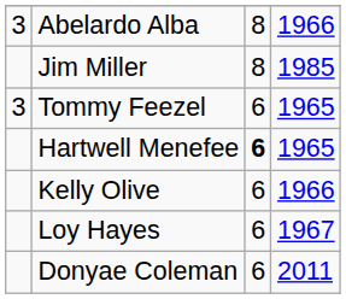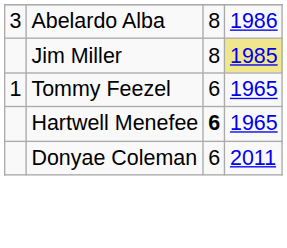 <table class="wikitable">
 <tr>
 </tr>
 <tr>
 <td>3</td>
 <td>Abelardo Alba</td>
 <td>8</td>
-<td><a href='#'>1966</a></td>
+<td><a href='#'>1986</a></td>
 </tr>
 <tr>
 <td></td>
 <td>Jim Miller</td>
 <td>8</td>
-<td><a href='#'>1985</a></td>
+<td style="background: khaki;"><a href='#'>1985</a></td>
 </tr>
 <tr>
-<td>3</td>
+<td>1</td>
 <td>Tommy Feezel</td>
 <td>6</td>
 <td><a href='#'>1965</a></td>
 </tr>
 <tr>
 <td></td>
 <td>Hartwell Menefee</td>
 <td><strong>6</strong></td>
 <td><a href='#'>1965</a></td>
 </tr>
 <tr>
 <td></td>
-<td>Kelly Olive</td>
-<td>6</td>
-<td><a href='#'>1966</a></td>
-</tr>
-<tr>
-<td></td>
-<td>Loy Hayes</td>
-<td>6</td>
-<td><a href='#'>1967</a></td>
-</tr>
-<tr>
-<td></td>
 <td>Donyae Coleman</td>
 <td>6</td>
 <td><a href='#'>2011</a></td>
 </tr>
 </table>
